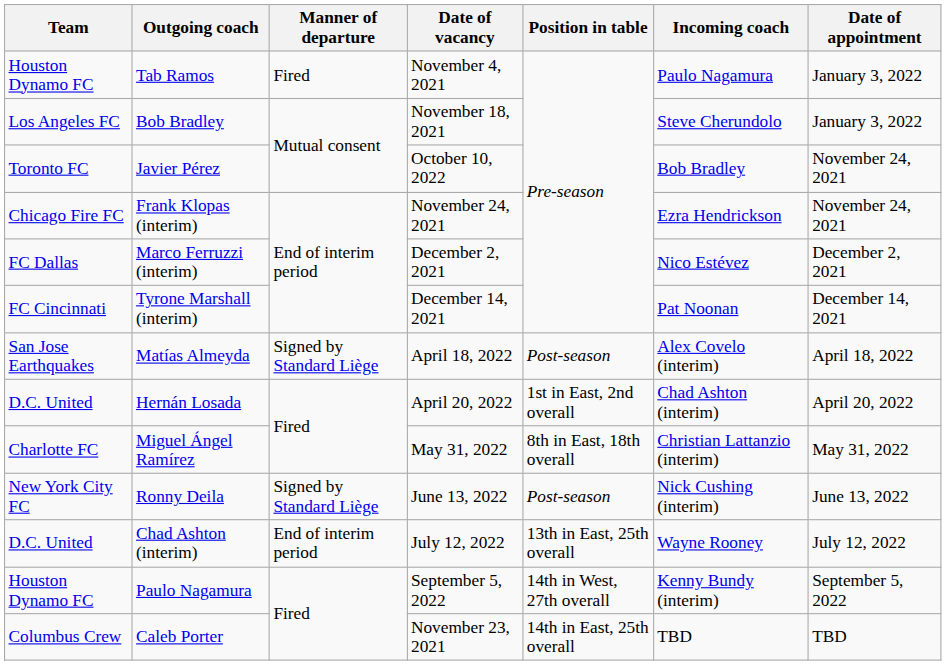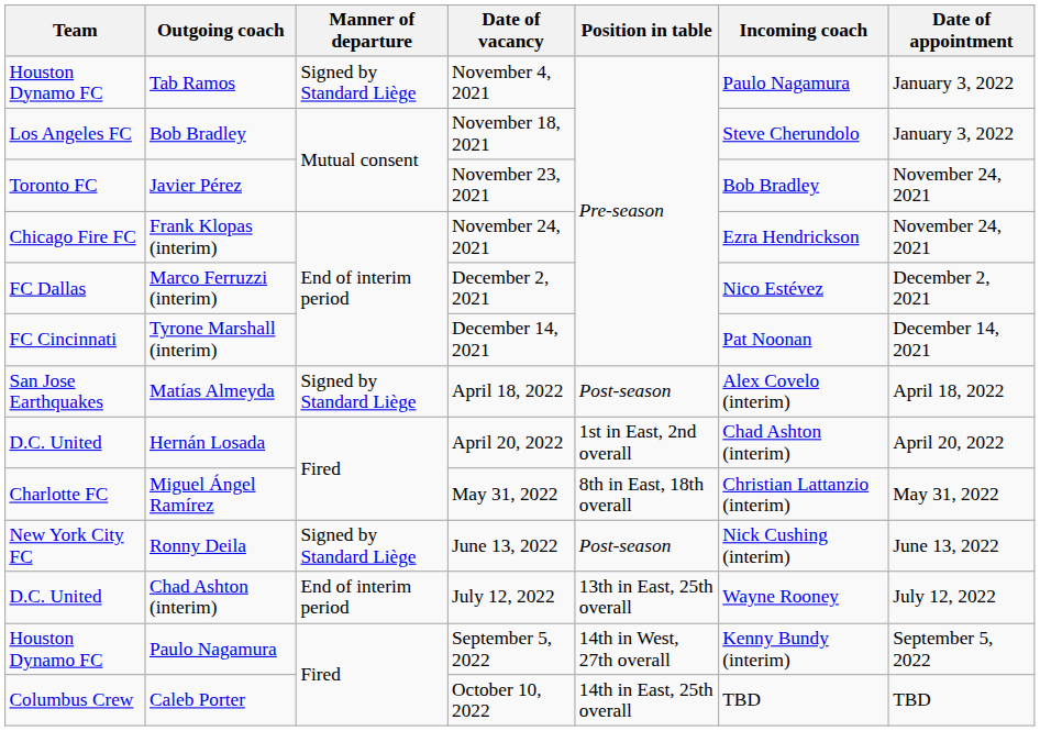 <table class="wikitable sortable">
 <tr>
 <th>Team</th>
 <th>Outgoing coach</th>
 <th>Manner of departure</th>
 <th>Date of vacancy</th>
 <th>Position in table</th>
 <th>Incoming coach</th>
 <th>Date of appointment</th>
 </tr>
 <tr>
 <td><a href='#'>Houston Dynamo FC</a></td>
 <td> <a href='#'>Tab Ramos</a></td>
-<td>Fired</td>
+<td>Signed by  <a href='#'>Standard Liège</a></td>
 <td>November 4, 2021</td>
 <td rowspan=6><em>Pre-season</em></td>
 <td> <a href='#'>Paulo Nagamura</a></td>
 <td>January 3, 2022</td>
 </tr>
 <tr>
 <td><a href='#'>Los Angeles FC</a></td>
 <td> <a href='#'>Bob Bradley</a></td>
 <td rowspan=2>Mutual consent</td>
 <td>November 18, 2021</td>
 <td> <a href='#'>Steve Cherundolo</a></td>
 <td>January 3, 2022</td>
 </tr>
 <tr>
 <td><a href='#'>Toronto FC</a></td>
 <td> <a href='#'>Javier Pérez</a></td>
-<td>October 10, 2022</td>
+<td>November 23, 2021</td>
 <td> <a href='#'>Bob Bradley</a></td>
 <td>November 24, 2021</td>
 </tr>
 <tr>
 <td><a href='#'>Chicago Fire FC</a></td>
 <td> <a href='#'>Frank Klopas</a> (interim)</td>
 <td rowspan=3>End of interim period</td>
 <td>November 24, 2021</td>
 <td> <a href='#'>Ezra Hendrickson</a></td>
 <td>November 24, 2021</td>
 </tr>
 <tr>
 <td><a href='#'>FC Dallas</a></td>
 <td> <a href='#'>Marco Ferruzzi</a> (interim)</td>
 <td>December 2, 2021</td>
 <td> <a href='#'>Nico Estévez</a></td>
 <td>December 2, 2021</td>
 </tr>
 <tr>
 <td><a href='#'>FC Cincinnati</a></td>
 <td> <a href='#'>Tyrone Marshall</a> (interim)</td>
 <td>December 14, 2021</td>
 <td> <a href='#'>Pat Noonan</a></td>
 <td>December 14, 2021</td>
 </tr>
 <tr>
 <td><a href='#'>San Jose Earthquakes</a></td>
 <td> <a href='#'>Matías Almeyda</a></td>
 <td>Signed by  <a href='#'>Standard Liège</a></td>
 <td>April 18, 2022</td>
 <td><em>Post-season</em></td>
 <td> <a href='#'>Alex Covelo</a> (interim)</td>
 <td>April 18, 2022</td>
 </tr>
 <tr>
 <td><a href='#'>D.C. United</a></td>
 <td> <a href='#'>Hernán Losada</a></td>
 <td rowspan="2">Fired</td>
 <td>April 20, 2022</td>
 <td>1st in East, 2nd overall</td>
 <td> <a href='#'>Chad Ashton</a> (interim)</td>
 <td>April 20, 2022</td>
 </tr>
 <tr>
 <td><a href='#'>Charlotte FC</a></td>
 <td> <a href='#'>Miguel Ángel Ramírez</a></td>
 <td>May 31, 2022</td>
 <td>8th in East, 18th overall</td>
 <td> <a href='#'>Christian Lattanzio</a> (interim)</td>
 <td>May 31, 2022</td>
 </tr>
 <tr>
 <td><a href='#'>New York City FC</a></td>
 <td> <a href='#'>Ronny Deila</a></td>
 <td>Signed by  <a href='#'>Standard Liège</a></td>
 <td>June 13, 2022</td>
 <td><em>Post-season</em></td>
 <td> <a href='#'>Nick Cushing</a> (interim)</td>
 <td>June 13, 2022</td>
 </tr>
 <tr>
 <td><a href='#'>D.C. United</a></td>
 <td> <a href='#'>Chad Ashton</a> (interim)</td>
 <td>End of interim period</td>
 <td>July 12, 2022</td>
 <td>13th in East, 25th overall</td>
 <td> <a href='#'>Wayne Rooney</a></td>
 <td>July 12, 2022</td>
 </tr>
 <tr>
 <td><a href='#'>Houston Dynamo FC</a></td>
 <td> <a href='#'>Paulo Nagamura</a></td>
 <td rowspan="2">Fired</td>
 <td>September 5, 2022</td>
 <td>14th in West, 27th overall</td>
 <td> <a href='#'>Kenny Bundy</a> (interim)</td>
 <td>September 5, 2022</td>
 </tr>
 <tr>
 <td><a href='#'>Columbus Crew</a></td>
 <td> <a href='#'>Caleb Porter</a></td>
-<td>November 23, 2021</td>
+<td>October 10, 2022</td>
 <td>14th in East, 25th overall</td>
 <td>TBD</td>
 <td>TBD</td>
 </tr>
 </table>
